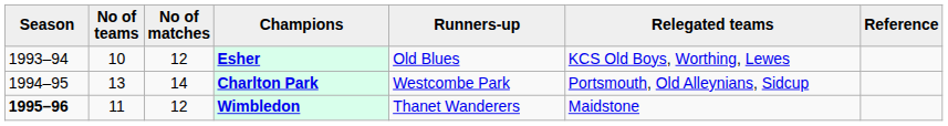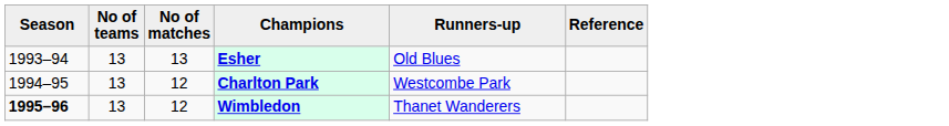 <table class="wikitable">
 <tr>
 <th style="background:#efefef; width:80px;">Season</th>
 <th style="background:#efefef; width:50px;">No of teams</th>
 <th style="background:#efefef; width:50px;">No of matches</th>
 <th style="background:#efefef; width:175px;">Champions</th>
 <th style="background:#efefef; width:175px;">Runners-up</th>
-<th style="background:#efefef; width:300px;">Relegated teams</th>
 <th style="background:#efefef; width:50px;">Reference</th>
 </tr>
 <tr align=left>
 <td>1993–94</td>
-<td style="text-align: center;">10</td>
-<td style="text-align: center;">12</td>
+<td style="text-align: center;">13</td>
+<td style="text-align: center;">13</td>
 <td style="background:#d8ffeb;"><strong><a href='#'>Esher</a></strong></td>
 <td><a href='#'>Old Blues</a></td>
-<td><a href='#'>KCS Old Boys</a>, <a href='#'>Worthing</a>, <a href='#'>Lewes</a></td>
 <td></td>
 </tr>
 <tr>
 <td>1994–95</td>
 <td style="text-align: center;">13</td>
-<td style="text-align: center;">14</td>
+<td style="text-align: center;">12</td>
 <td style="background:#d8ffeb;"><strong><a href='#'>Charlton Park</a></strong></td>
 <td><a href='#'>Westcombe Park</a></td>
-<td><a href='#'>Portsmouth</a>, <a href='#'>Old Alleynians</a>, <a href='#'>Sidcup</a></td>
 <td></td>
 </tr>
 <tr>
 <td><strong>1995–96</strong></td>
-<td style="text-align: center;">11</td>
+<td style="text-align: center;">13</td>
 <td style="text-align: center;">12</td>
 <td style="background:#d8ffeb;"><strong><a href='#'>Wimbledon</a></strong></td>
 <td><a href='#'>Thanet Wanderers</a></td>
-<td><a href='#'>Maidstone</a></td>
 <td></td>
 </tr>
 </table>
